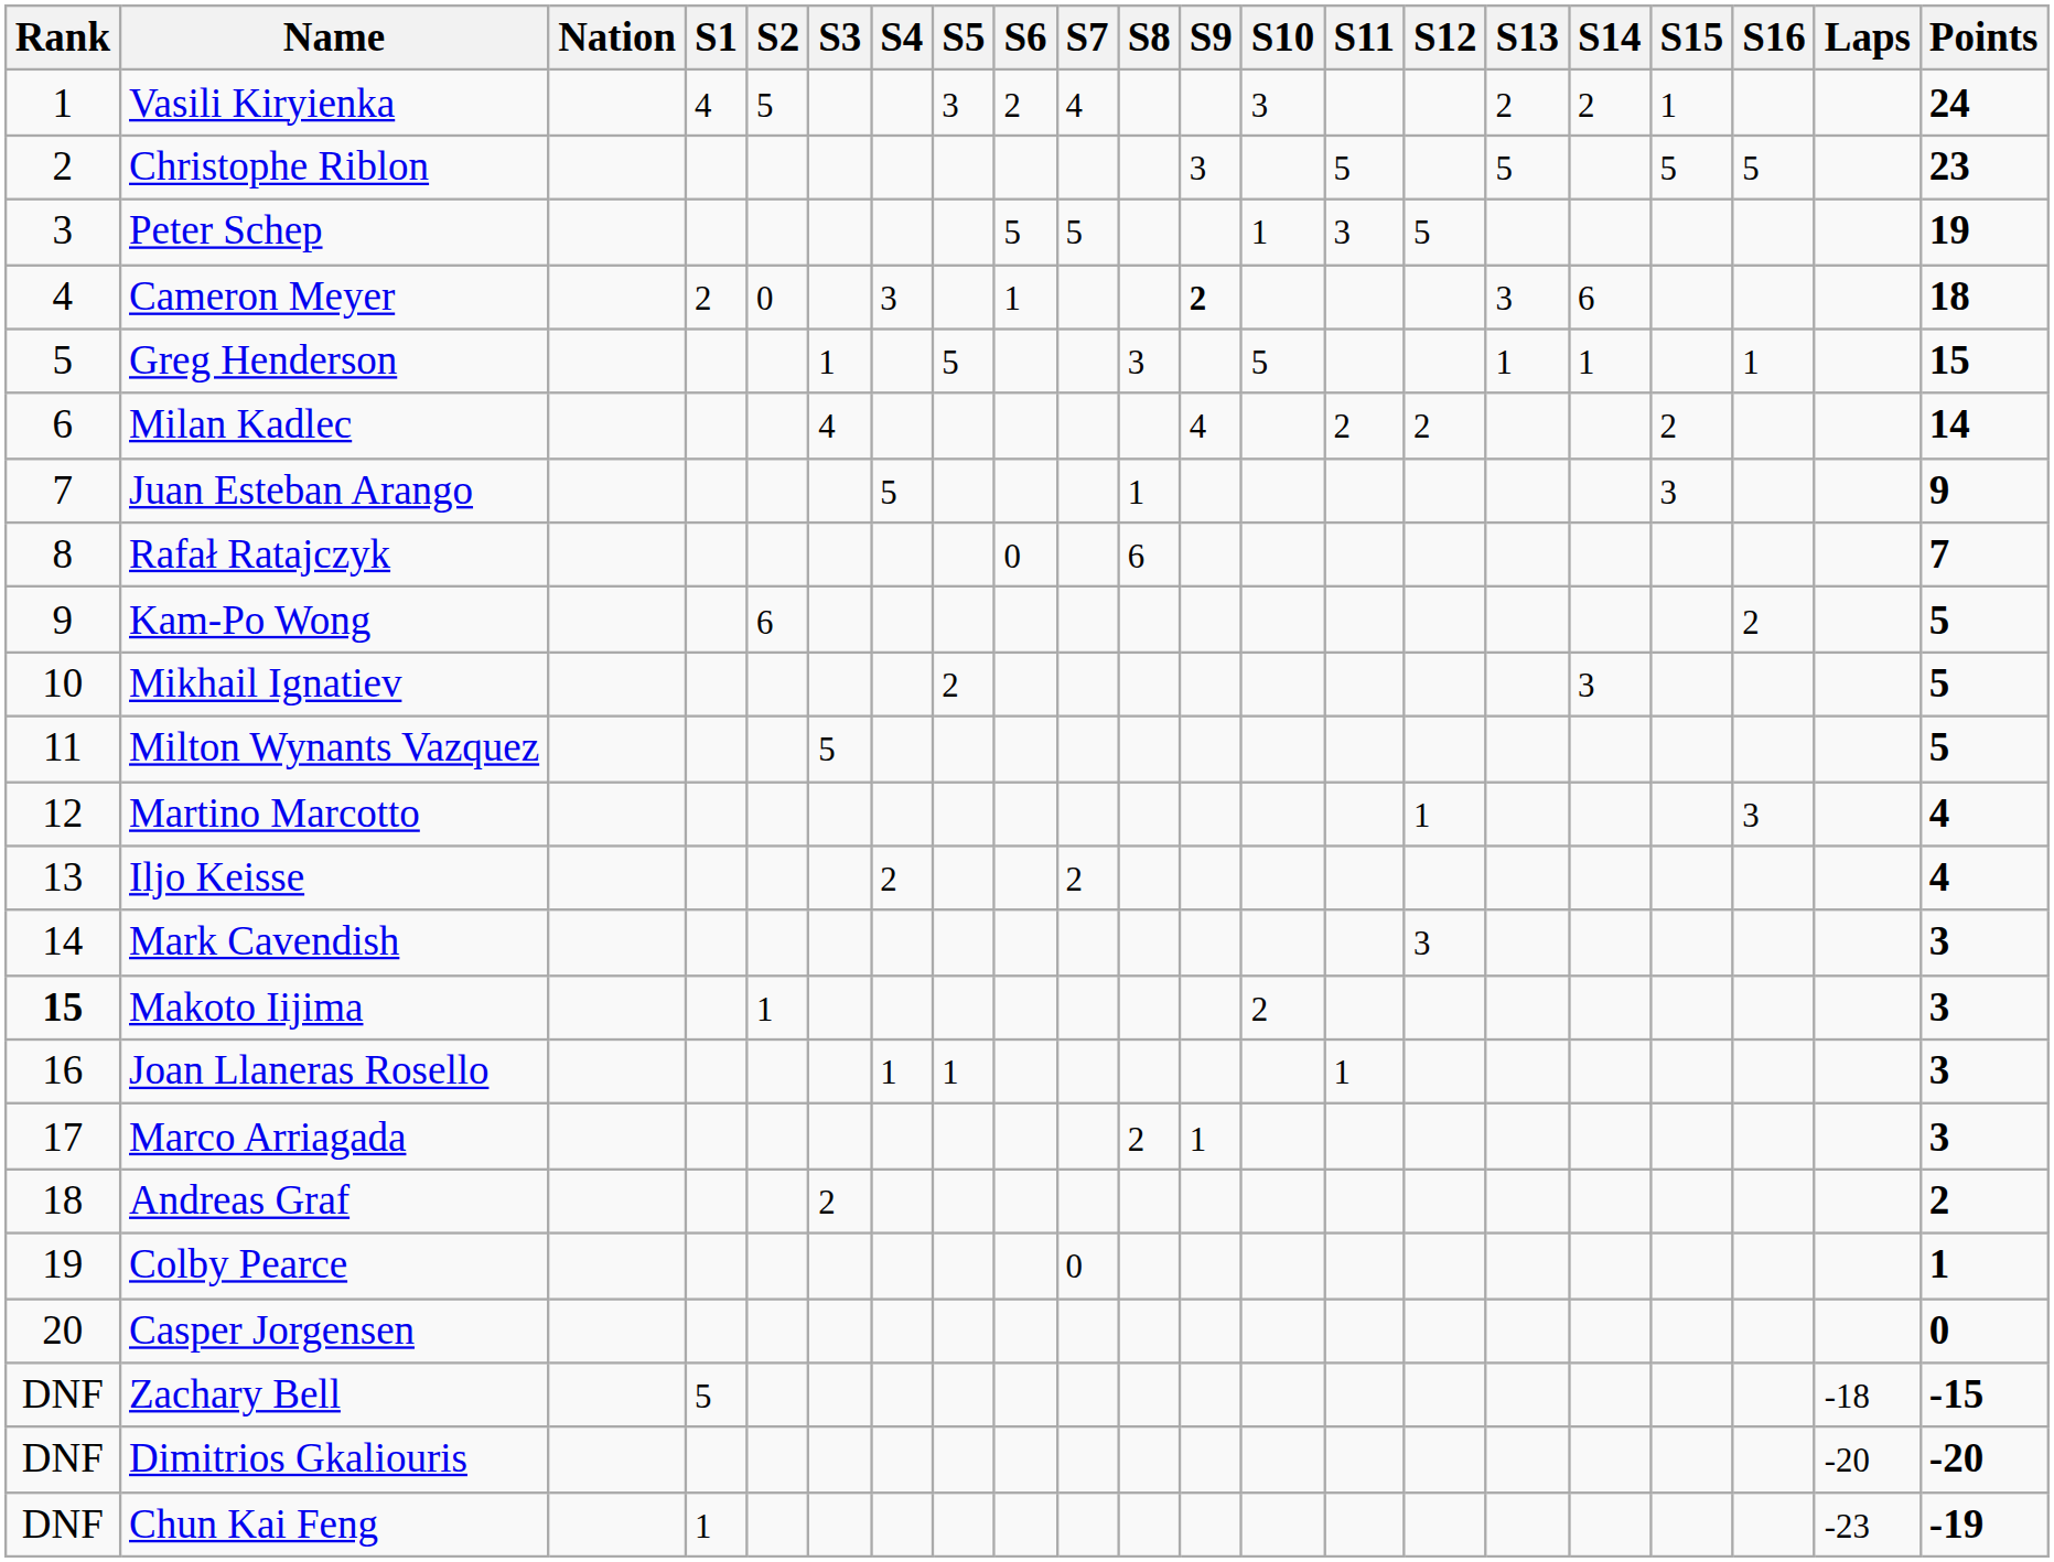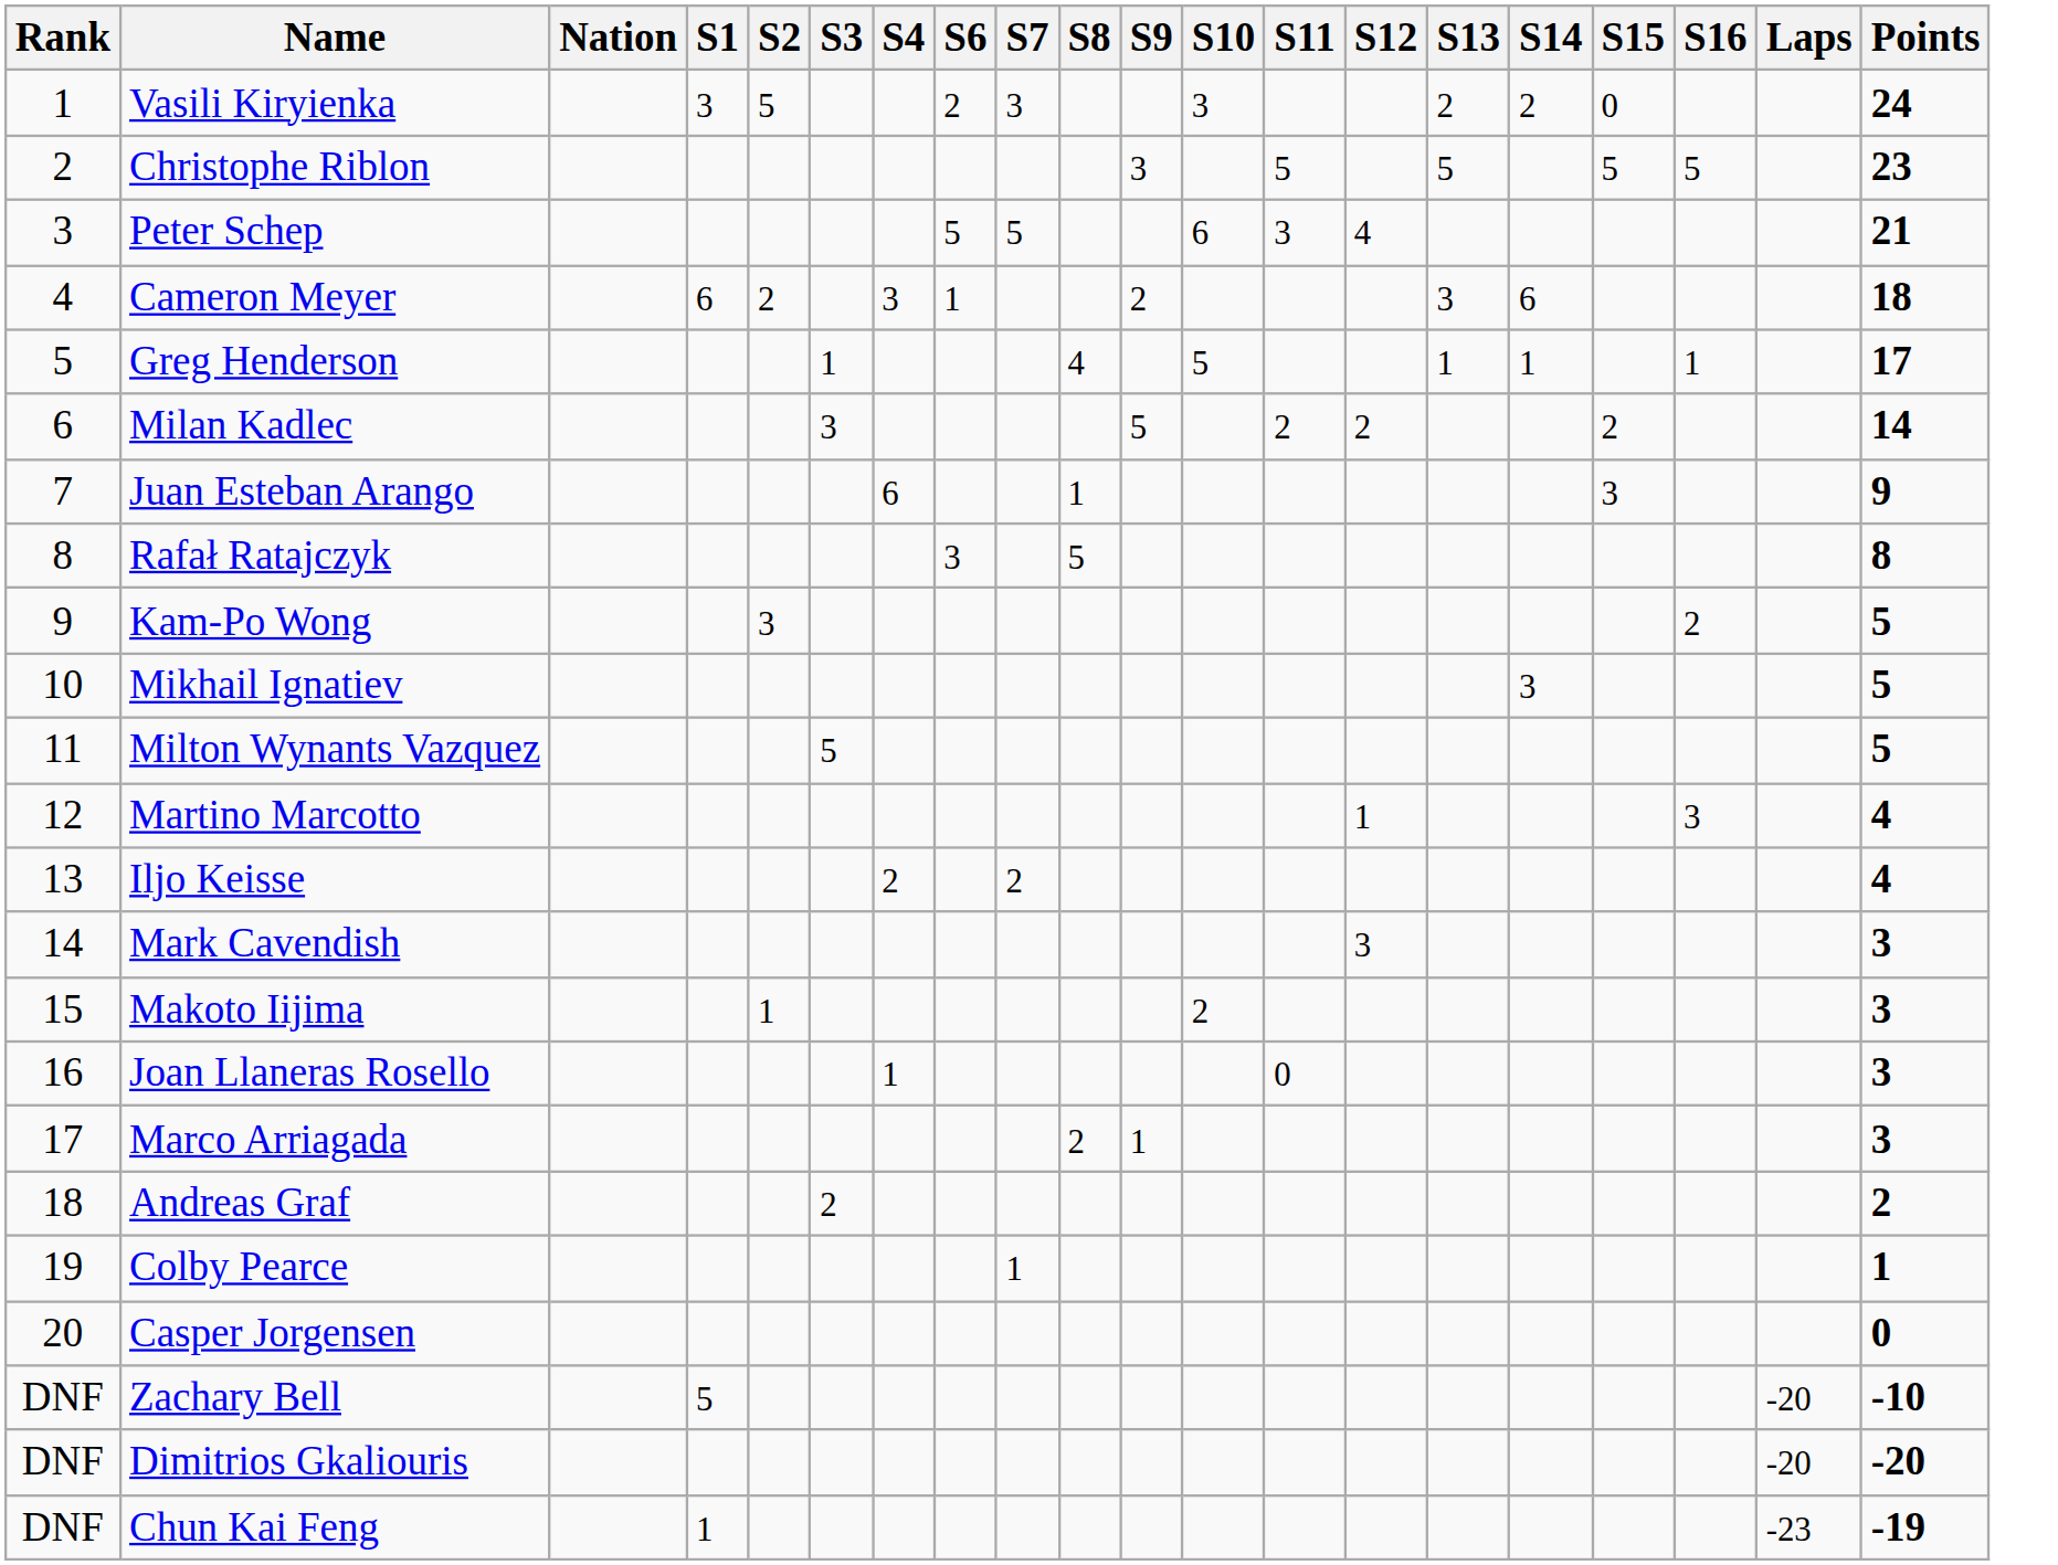 <table class=wikitable sortable style=text-align:center>
 <tr>
 <th>Rank</th>
 <th>Name</th>
 <th>Nation</th>
 <th>S1</th>
 <th>S2</th>
 <th>S3</th>
 <th>S4</th>
-<th>S5</th>
 <th>S6</th>
 <th>S7</th>
 <th>S8</th>
 <th>S9</th>
 <th>S10</th>
 <th>S11</th>
 <th>S12</th>
 <th>S13</th>
 <th>S14</th>
 <th>S15</th>
 <th>S16</th>
 <th>Laps</th>
 <th>Points</th>
 </tr>
 <tr>
 <td>1</td>
 <td align=left><a href='#'>Vasili Kiryienka</a></td>
 <td align=left></td>
-<td align=left><small>4</small></td>
+<td align=left><small>3</small></td>
 <td align=left><small>5</small></td>
 <td align=left><small></small></td>
 <td align=left><small></small></td>
+<td align=left><small>2</small></td>
 <td align=left><small>3</small></td>
-<td align=left><small>2</small></td>
-<td align=left><small>4</small></td>
 <td align=left><small></small></td>
 <td align=left><small></small></td>
 <td align=left><small>3</small></td>
 <td align=left><small></small></td>
 <td align=left><small></small></td>
 <td align=left><small>2</small></td>
 <td align=left><small>2</small></td>
-<td align=left><small>1</small></td>
+<td align=left><small>0</small></td>
 <td align=left><small></small></td>
 <td align=left><small></small></td>
 <td align=left><strong>24</strong></td>
 </tr>
 <tr>
 <td>2</td>
 <td align=left><a href='#'>Christophe Riblon</a></td>
 <td align=left></td>
-<td align=left><small></small></td>
 <td align=left><small></small></td>
 <td align=left><small></small></td>
 <td align=left><small></small></td>
 <td align=left><small></small></td>
 <td align=left><small></small></td>
 <td align=left><small></small></td>
 <td align=left><small></small></td>
 <td align=left><small>3</small></td>
 <td align=left><small></small></td>
 <td align=left><small>5</small></td>
 <td align=left><small></small></td>
 <td align=left><small>5</small></td>
 <td align=left><small></small></td>
 <td align=left><small>5</small></td>
 <td align=left><small>5</small></td>
 <td align=left><small></small></td>
 <td align=left><strong>23</strong></td>
 </tr>
 <tr>
 <td>3</td>
 <td align=left><a href='#'>Peter Schep</a></td>
 <td align=left></td>
 <td align=left><small></small></td>
 <td align=left><small></small></td>
 <td align=left><small></small></td>
 <td align=left><small></small></td>
-<td align=left><small></small></td>
 <td align=left><small>5</small></td>
 <td align=left><small>5</small></td>
 <td align=left><small></small></td>
 <td align=left><small></small></td>
-<td align=left><small>1</small></td>
+<td align=left><small>6</small></td>
 <td align=left><small>3</small></td>
-<td align=left><small>5</small></td>
+<td align=left><small>4</small></td>
 <td align=left><small></small></td>
 <td align=left><small></small></td>
 <td align=left><small></small></td>
 <td align=left><small></small></td>
 <td align=left><small></small></td>
-<td align=left><strong>19</strong></td>
+<td align=left><strong>21</strong></td>
 </tr>
 <tr>
 <td>4</td>
 <td align=left><a href='#'>Cameron Meyer</a></td>
 <td align=left></td>
+<td align=left><small>6</small></td>
 <td align=left><small>2</small></td>
-<td align=left><small>0</small></td>
 <td align=left><small></small></td>
 <td align=left><small>3</small></td>
-<td align=left><small></small></td>
 <td align=left><small>1</small></td>
 <td align=left><small></small></td>
 <td align=left><small></small></td>
-<td align=left><strong><small>2</small></strong></td>
+<td align=left><small>2</small></td>
 <td align=left><small></small></td>
 <td align=left><small></small></td>
 <td align=left><small></small></td>
 <td align=left><small>3</small></td>
 <td align=left><small>6</small></td>
 <td align=left><small></small></td>
 <td align=left><small></small></td>
 <td align=left><small></small></td>
 <td align=left><strong>18</strong></td>
 </tr>
 <tr>
 <td>5</td>
 <td align=left><a href='#'>Greg Henderson</a></td>
 <td align=left></td>
 <td align=left><small></small></td>
 <td align=left><small></small></td>
 <td align=left><small>1</small></td>
 <td align=left><small></small></td>
-<td align=left><small>5</small></td>
 <td align=left><small></small></td>
 <td align=left><small></small></td>
-<td align=left><small>3</small></td>
+<td align=left><small>4</small></td>
 <td align=left><small></small></td>
 <td align=left><small>5</small></td>
 <td align=left><small></small></td>
 <td align=left><small></small></td>
 <td align=left><small>1</small></td>
 <td align=left><small>1</small></td>
 <td align=left><small></small></td>
 <td align=left><small>1</small></td>
 <td align=left><small></small></td>
-<td align=left><strong>15</strong></td>
+<td align=left><strong>17</strong></td>
 </tr>
 <tr>
 <td>6</td>
 <td align=left><a href='#'>Milan Kadlec</a></td>
 <td align=left></td>
 <td align=left><small></small></td>
 <td align=left><small></small></td>
-<td align=left><small>4</small></td>
+<td align=left><small>3</small></td>
 <td align=left><small></small></td>
 <td align=left><small></small></td>
 <td align=left><small></small></td>
 <td align=left><small></small></td>
-<td align=left><small></small></td>
-<td align=left><small>4</small></td>
+<td align=left><small>5</small></td>
 <td align=left><small></small></td>
 <td align=left><small>2</small></td>
 <td align=left><small>2</small></td>
 <td align=left><small></small></td>
 <td align=left><small></small></td>
 <td align=left><small>2</small></td>
 <td align=left><small></small></td>
 <td align=left><small></small></td>
 <td align=left><strong>14</strong></td>
 </tr>
 <tr>
 <td>7</td>
 <td align=left><a href='#'>Juan Esteban Arango</a></td>
 <td align=left></td>
 <td align=left><small></small></td>
 <td align=left><small></small></td>
 <td align=left><small></small></td>
-<td align=left><small>5</small></td>
-<td align=left><small></small></td>
+<td align=left><small>6</small></td>
 <td align=left><small></small></td>
 <td align=left><small></small></td>
 <td align=left><small>1</small></td>
 <td align=left><small></small></td>
 <td align=left><small></small></td>
 <td align=left><small></small></td>
 <td align=left><small></small></td>
 <td align=left><small></small></td>
 <td align=left><small></small></td>
 <td align=left><small>3</small></td>
 <td align=left><small></small></td>
 <td align=left><small></small></td>
 <td align=left><strong>9</strong></td>
 </tr>
 <tr>
 <td>8</td>
 <td align=left><a href='#'>Rafał Ratajczyk</a></td>
 <td align=left></td>
 <td align=left><small></small></td>
 <td align=left><small></small></td>
 <td align=left><small></small></td>
 <td align=left><small></small></td>
+<td align=left><small>3</small></td>
 <td align=left><small></small></td>
-<td align=left><small>0</small></td>
-<td align=left><small></small></td>
-<td align=left><small>6</small></td>
+<td align=left><small>5</small></td>
 <td align=left><small></small></td>
 <td align=left><small></small></td>
 <td align=left><small></small></td>
 <td align=left><small></small></td>
 <td align=left><small></small></td>
 <td align=left><small></small></td>
 <td align=left><small></small></td>
 <td align=left><small></small></td>
 <td align=left><small></small></td>
-<td align=left><strong>7</strong></td>
+<td align=left><strong>8</strong></td>
 </tr>
 <tr>
 <td>9</td>
 <td align=left><a href='#'>Kam-Po Wong</a></td>
 <td align=left></td>
 <td align=left><small></small></td>
-<td align=left><small>6</small></td>
-<td align=left><small></small></td>
+<td align=left><small>3</small></td>
 <td align=left><small></small></td>
 <td align=left><small></small></td>
 <td align=left><small></small></td>
 <td align=left><small></small></td>
 <td align=left><small></small></td>
 <td align=left><small></small></td>
 <td align=left><small></small></td>
 <td align=left><small></small></td>
 <td align=left><small></small></td>
 <td align=left><small></small></td>
 <td align=left><small></small></td>
 <td align=left><small></small></td>
 <td align=left><small>2</small></td>
 <td align=left><small></small></td>
 <td align=left><strong>5</strong></td>
 </tr>
 <tr>
 <td>10</td>
 <td align=left><a href='#'>Mikhail Ignatiev</a></td>
 <td align=left></td>
 <td align=left><small></small></td>
 <td align=left><small></small></td>
 <td align=left><small></small></td>
 <td align=left><small></small></td>
-<td align=left><small>2</small></td>
 <td align=left><small></small></td>
 <td align=left><small></small></td>
 <td align=left><small></small></td>
 <td align=left><small></small></td>
 <td align=left><small></small></td>
 <td align=left><small></small></td>
 <td align=left><small></small></td>
 <td align=left><small></small></td>
 <td align=left><small>3</small></td>
 <td align=left><small></small></td>
 <td align=left><small></small></td>
 <td align=left><small></small></td>
 <td align=left><strong>5</strong></td>
 </tr>
 <tr>
 <td>11</td>
 <td align=left><a href='#'>Milton Wynants Vazquez</a></td>
 <td align=left></td>
 <td align=left><small></small></td>
 <td align=left><small></small></td>
 <td align=left><small>5</small></td>
 <td align=left><small></small></td>
 <td align=left><small></small></td>
 <td align=left><small></small></td>
 <td align=left><small></small></td>
 <td align=left><small></small></td>
 <td align=left><small></small></td>
 <td align=left><small></small></td>
 <td align=left><small></small></td>
 <td align=left><small></small></td>
 <td align=left><small></small></td>
 <td align=left><small></small></td>
 <td align=left><small></small></td>
 <td align=left><small></small></td>
-<td align=left><small></small></td>
 <td align=left><strong>5</strong></td>
 </tr>
 <tr>
 <td>12</td>
 <td align=left><a href='#'>Martino Marcotto</a></td>
 <td align=left></td>
-<td align=left><small></small></td>
 <td align=left><small></small></td>
 <td align=left><small></small></td>
 <td align=left><small></small></td>
 <td align=left><small></small></td>
 <td align=left><small></small></td>
 <td align=left><small></small></td>
 <td align=left><small></small></td>
 <td align=left><small></small></td>
 <td align=left><small></small></td>
 <td align=left><small></small></td>
 <td align=left><small>1</small></td>
 <td align=left><small></small></td>
 <td align=left><small></small></td>
 <td align=left><small></small></td>
 <td align=left><small>3</small></td>
 <td align=left><small></small></td>
 <td align=left><strong>4</strong></td>
 </tr>
 <tr>
 <td>13</td>
 <td align=left><a href='#'>Iljo Keisse</a></td>
 <td align=left></td>
 <td align=left><small></small></td>
 <td align=left><small></small></td>
 <td align=left><small></small></td>
 <td align=left><small>2</small></td>
-<td align=left><small></small></td>
 <td align=left><small></small></td>
 <td align=left><small>2</small></td>
 <td align=left><small></small></td>
 <td align=left><small></small></td>
 <td align=left><small></small></td>
 <td align=left><small></small></td>
 <td align=left><small></small></td>
 <td align=left><small></small></td>
 <td align=left><small></small></td>
 <td align=left><small></small></td>
 <td align=left><small></small></td>
 <td align=left><small></small></td>
 <td align=left><strong>4</strong></td>
 </tr>
 <tr>
 <td>14</td>
 <td align=left><a href='#'>Mark Cavendish</a></td>
 <td align=left></td>
 <td align=left><small></small></td>
 <td align=left><small></small></td>
 <td align=left><small></small></td>
 <td align=left><small></small></td>
 <td align=left><small></small></td>
 <td align=left><small></small></td>
 <td align=left><small></small></td>
 <td align=left><small></small></td>
 <td align=left><small></small></td>
 <td align=left><small></small></td>
-<td align=left><small></small></td>
 <td align=left><small>3</small></td>
 <td align=left><small></small></td>
 <td align=left><small></small></td>
 <td align=left><small></small></td>
 <td align=left><small></small></td>
 <td align=left><small></small></td>
 <td align=left><strong>3</strong></td>
 </tr>
 <tr>
-<td><strong>15</strong></td>
+<td>15</td>
 <td align=left><a href='#'>Makoto Iijima</a></td>
 <td align=left></td>
 <td align=left><small></small></td>
 <td align=left><small>1</small></td>
-<td align=left><small></small></td>
 <td align=left><small></small></td>
 <td align=left><small></small></td>
 <td align=left><small></small></td>
 <td align=left><small></small></td>
 <td align=left><small></small></td>
 <td align=left><small></small></td>
 <td align=left><small>2</small></td>
 <td align=left><small></small></td>
 <td align=left><small></small></td>
 <td align=left><small></small></td>
 <td align=left><small></small></td>
 <td align=left><small></small></td>
 <td align=left><small></small></td>
 <td align=left><small></small></td>
 <td align=left><strong>3</strong></td>
 </tr>
 <tr>
 <td>16</td>
 <td align=left><a href='#'>Joan Llaneras Rosello</a></td>
 <td align=left></td>
 <td align=left><small></small></td>
 <td align=left><small></small></td>
 <td align=left><small></small></td>
 <td align=left><small>1</small></td>
-<td align=left><small>1</small></td>
 <td align=left><small></small></td>
 <td align=left><small></small></td>
 <td align=left><small></small></td>
 <td align=left><small></small></td>
 <td align=left><small></small></td>
-<td align=left><small>1</small></td>
+<td align=left><small>0</small></td>
 <td align=left><small></small></td>
 <td align=left><small></small></td>
 <td align=left><small></small></td>
 <td align=left><small></small></td>
 <td align=left><small></small></td>
 <td align=left><small></small></td>
 <td align=left><strong>3</strong></td>
 </tr>
 <tr>
 <td>17</td>
 <td align=left><a href='#'>Marco Arriagada</a></td>
 <td align=left></td>
-<td align=left><small></small></td>
 <td align=left><small></small></td>
 <td align=left><small></small></td>
 <td align=left><small></small></td>
 <td align=left><small></small></td>
 <td align=left><small></small></td>
 <td align=left><small></small></td>
 <td align=left><small>2</small></td>
 <td align=left><small>1</small></td>
 <td align=left><small></small></td>
 <td align=left><small></small></td>
 <td align=left><small></small></td>
 <td align=left><small></small></td>
 <td align=left><small></small></td>
 <td align=left><small></small></td>
 <td align=left><small></small></td>
 <td align=left><small></small></td>
 <td align=left><strong>3</strong></td>
 </tr>
 <tr>
 <td>18</td>
 <td align=left><a href='#'>Andreas Graf</a></td>
 <td align=left></td>
 <td align=left><small></small></td>
 <td align=left><small></small></td>
 <td align=left><small>2</small></td>
 <td align=left><small></small></td>
 <td align=left><small></small></td>
 <td align=left><small></small></td>
 <td align=left><small></small></td>
 <td align=left><small></small></td>
 <td align=left><small></small></td>
 <td align=left><small></small></td>
 <td align=left><small></small></td>
 <td align=left><small></small></td>
 <td align=left><small></small></td>
 <td align=left><small></small></td>
 <td align=left><small></small></td>
 <td align=left><small></small></td>
-<td align=left><small></small></td>
 <td align=left><strong>2</strong></td>
 </tr>
 <tr>
 <td>19</td>
 <td align=left><a href='#'>Colby Pearce</a></td>
 <td align=left></td>
 <td align=left><small></small></td>
 <td align=left><small></small></td>
 <td align=left><small></small></td>
 <td align=left><small></small></td>
 <td align=left><small></small></td>
-<td align=left><small></small></td>
-<td align=left><small>0</small></td>
+<td align=left><small>1</small></td>
 <td align=left><small></small></td>
 <td align=left><small></small></td>
 <td align=left><small></small></td>
 <td align=left><small></small></td>
 <td align=left><small></small></td>
 <td align=left><small></small></td>
 <td align=left><small></small></td>
 <td align=left><small></small></td>
 <td align=left><small></small></td>
 <td align=left><small></small></td>
 <td align=left><strong>1</strong></td>
 </tr>
 <tr>
 <td>20</td>
 <td align=left><a href='#'>Casper Jorgensen</a></td>
 <td align=left></td>
-<td align=left><small></small></td>
 <td align=left><small></small></td>
 <td align=left><small></small></td>
 <td align=left><small></small></td>
 <td align=left><small></small></td>
 <td align=left><small></small></td>
 <td align=left><small></small></td>
 <td align=left><small></small></td>
 <td align=left><small></small></td>
 <td align=left><small></small></td>
 <td align=left><small></small></td>
 <td align=left><small></small></td>
 <td align=left><small></small></td>
 <td align=left><small></small></td>
 <td align=left><small></small></td>
 <td align=left><small></small></td>
 <td align=left><small></small></td>
 <td align=left><strong>0</strong></td>
 </tr>
 <tr>
 <td>DNF</td>
 <td align=left><a href='#'>Zachary Bell</a></td>
 <td align=left></td>
 <td align=left><small>5</small></td>
 <td align=left><small></small></td>
 <td align=left><small></small></td>
 <td align=left><small></small></td>
 <td align=left><small></small></td>
 <td align=left><small></small></td>
 <td align=left><small></small></td>
 <td align=left><small></small></td>
 <td align=left><small></small></td>
 <td align=left><small></small></td>
 <td align=left><small></small></td>
 <td align=left><small></small></td>
 <td align=left><small></small></td>
 <td align=left><small></small></td>
 <td align=left><small></small></td>
-<td align=left><small></small></td>
-<td align=left><small>-18</small></td>
-<td align=left><strong>-15</strong></td>
+<td align=left><small>-20</small></td>
+<td align=left><strong>-10</strong></td>
 </tr>
 <tr>
 <td>DNF</td>
 <td align=left><a href='#'>Dimitrios Gkaliouris</a></td>
 <td align=left></td>
-<td align=left><small></small></td>
 <td align=left><small></small></td>
 <td align=left><small></small></td>
 <td align=left><small></small></td>
 <td align=left><small></small></td>
 <td align=left><small></small></td>
 <td align=left><small></small></td>
 <td align=left><small></small></td>
 <td align=left><small></small></td>
 <td align=left><small></small></td>
 <td align=left><small></small></td>
 <td align=left><small></small></td>
 <td align=left><small></small></td>
 <td align=left><small></small></td>
 <td align=left><small></small></td>
 <td align=left><small></small></td>
 <td align=left><small>-20</small></td>
 <td align=left><strong>-20</strong></td>
 </tr>
 <tr>
 <td>DNF</td>
 <td align=left><a href='#'>Chun Kai Feng</a></td>
 <td align=left></td>
 <td align=left><small>1</small></td>
 <td align=left><small></small></td>
 <td align=left><small></small></td>
 <td align=left><small></small></td>
 <td align=left><small></small></td>
 <td align=left><small></small></td>
 <td align=left><small></small></td>
 <td align=left><small></small></td>
 <td align=left><small></small></td>
 <td align=left><small></small></td>
 <td align=left><small></small></td>
 <td align=left><small></small></td>
 <td align=left><small></small></td>
 <td align=left><small></small></td>
 <td align=left><small></small></td>
-<td align=left><small></small></td>
 <td align=left><small>-23</small></td>
 <td align=left><strong>-19</strong></td>
 </tr>
 </table>
